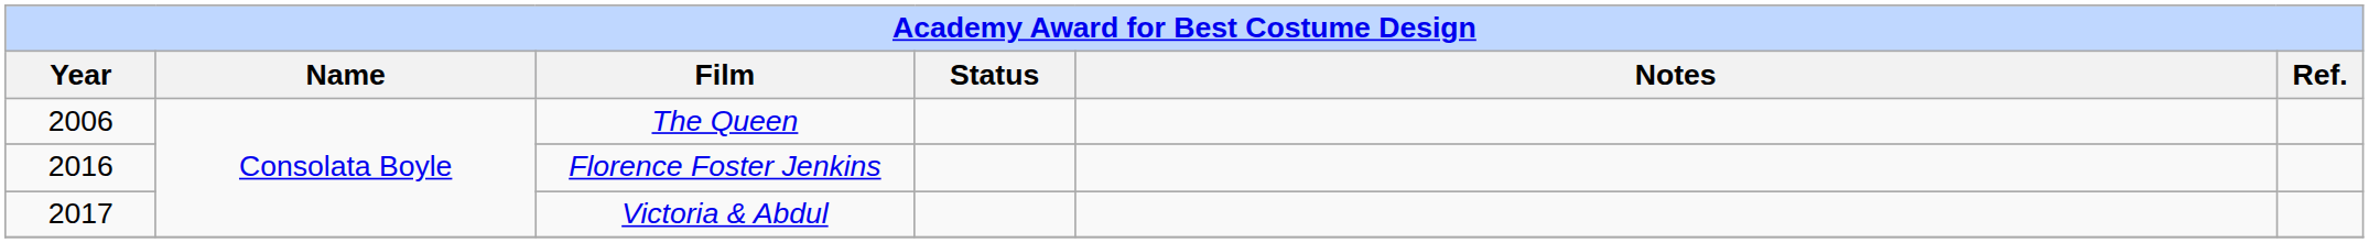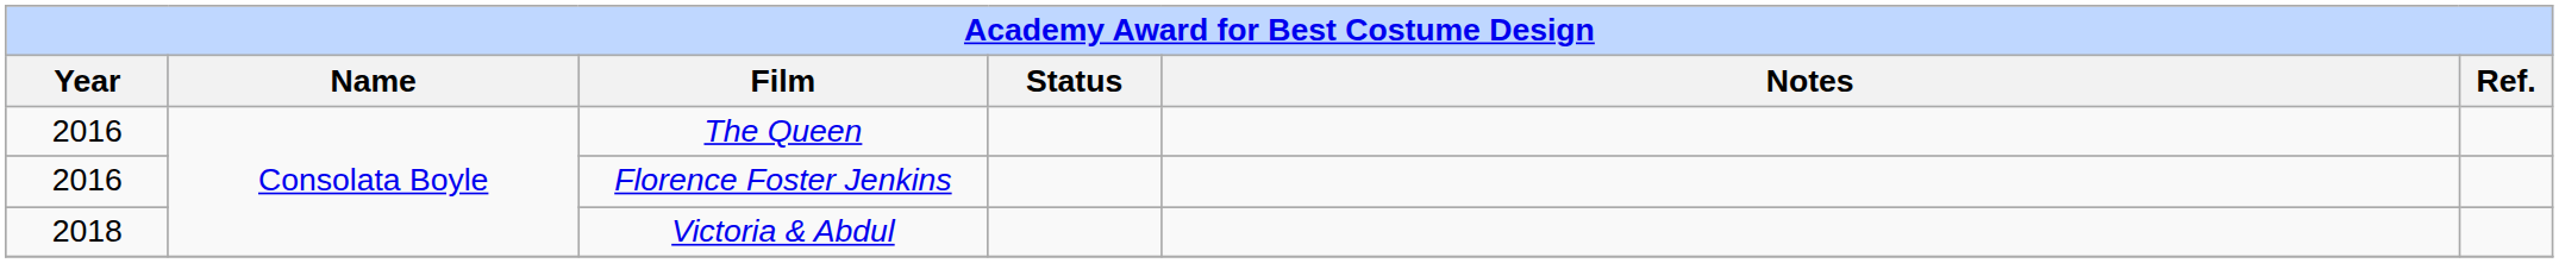 <table class="wikitable" style="text-align: center">
 <tr ---- bgcolor="#bfd7ff">
 <td colspan=6 align=center><strong><a href='#'>Academy Award for Best Costume Design</a></strong></td>
 </tr>
 <tr ---- bgcolor="#ebf5ff">
 <th width="75">Year</th>
 <th width="200">Name</th>
 <th width="200">Film</th>
 <th width="80">Status</th>
 <th width="650">Notes</th>
 <th width="40">Ref.</th>
 </tr>
 <tr>
-<td>2006</td>
+<td>2016</td>
 <td rowspan=3><a href='#'>Consolata Boyle</a></td>
 <td><em><a href='#'>The Queen</a></em></td>
 <td></td>
 <td></td>
 <td></td>
 </tr>
 <tr>
 <td>2016</td>
 <td><em><a href='#'>Florence Foster Jenkins</a></em></td>
 <td></td>
 <td></td>
 <td></td>
 </tr>
 <tr>
-<td>2017</td>
+<td>2018</td>
 <td><em><a href='#'>Victoria & Abdul</a></em></td>
 <td></td>
 <td></td>
 <td></td>
 </tr>
 <tr>
 </tr>
 </table>
